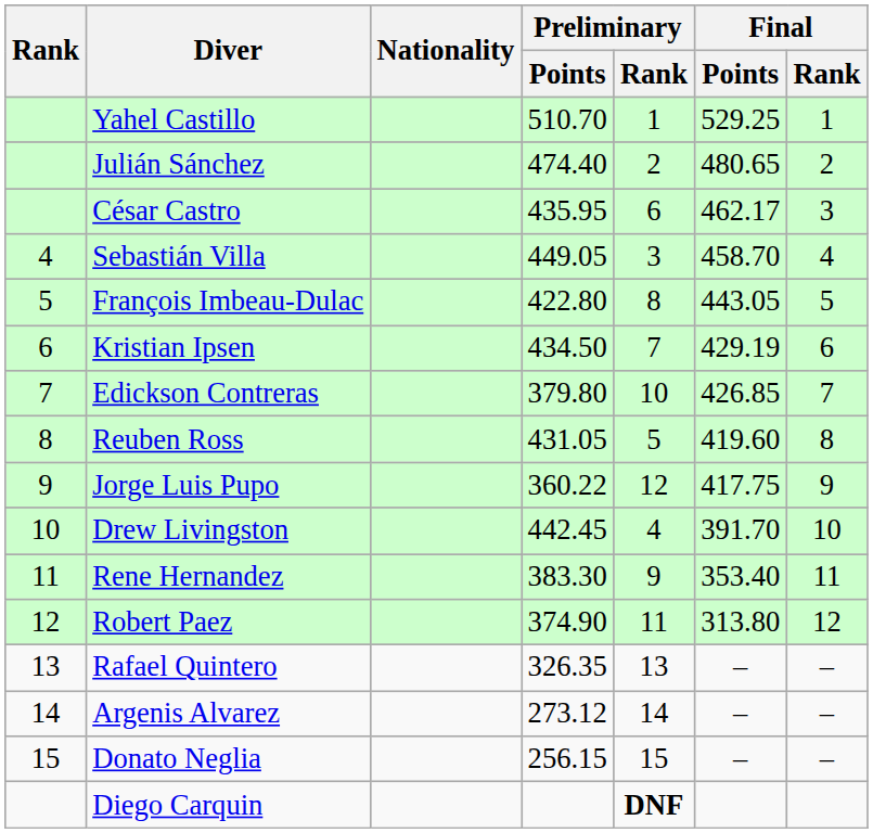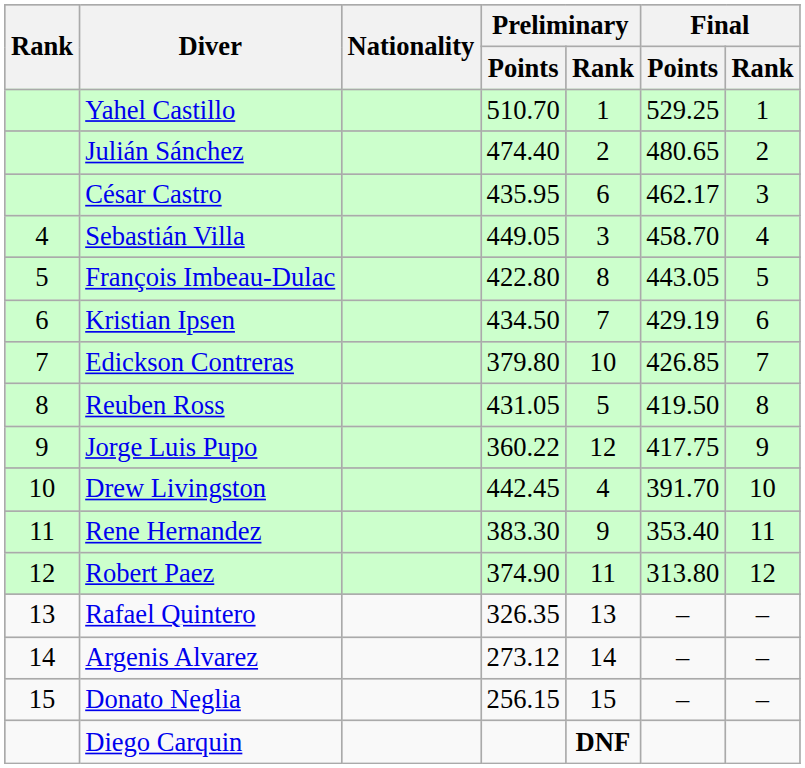 <table class="wikitable" style="text-align:center">
 <tr>
 <th rowspan="2">Rank</th>
 <th rowspan="2">Diver</th>
 <th rowspan="2">Nationality</th>
 <th colspan="2">Preliminary</th>
 <th colspan="2">Final</th>
 </tr>
 <tr>
 <th>Points</th>
 <th>Rank</th>
 <th>Points</th>
 <th>Rank</th>
 </tr>
 <tr bgcolor=ccffcc>
 <td></td>
 <td align=left><a href='#'>Yahel Castillo</a></td>
 <td align=left></td>
 <td>510.70</td>
 <td>1</td>
 <td>529.25</td>
 <td>1</td>
 </tr>
 <tr bgcolor=ccffcc>
 <td></td>
 <td align=left><a href='#'>Julián Sánchez</a></td>
 <td align=left></td>
 <td>474.40</td>
 <td>2</td>
 <td>480.65</td>
 <td>2</td>
 </tr>
 <tr bgcolor=ccffcc>
 <td></td>
 <td align=left><a href='#'>César Castro</a></td>
 <td align=left></td>
 <td>435.95</td>
 <td>6</td>
 <td>462.17</td>
 <td>3</td>
 </tr>
 <tr bgcolor=ccffcc>
 <td>4</td>
 <td align=left><a href='#'>Sebastián Villa</a></td>
 <td align=left></td>
 <td>449.05</td>
 <td>3</td>
 <td>458.70</td>
 <td>4</td>
 </tr>
 <tr bgcolor=ccffcc>
 <td>5</td>
 <td align=left><a href='#'>François Imbeau-Dulac</a></td>
 <td align=left></td>
 <td>422.80</td>
 <td>8</td>
 <td>443.05</td>
 <td>5</td>
 </tr>
 <tr bgcolor=ccffcc>
 <td>6</td>
 <td align=left><a href='#'>Kristian Ipsen</a></td>
 <td align=left></td>
 <td>434.50</td>
 <td>7</td>
 <td>429.19</td>
 <td>6</td>
 </tr>
 <tr bgcolor=ccffcc>
 <td>7</td>
 <td align=left><a href='#'>Edickson Contreras</a></td>
 <td align=left></td>
 <td>379.80</td>
 <td>10</td>
 <td>426.85</td>
 <td>7</td>
 </tr>
 <tr bgcolor=ccffcc>
 <td>8</td>
 <td align=left><a href='#'>Reuben Ross</a></td>
 <td align=left></td>
 <td>431.05</td>
 <td>5</td>
-<td>419.60</td>
+<td>419.50</td>
 <td>8</td>
 </tr>
 <tr bgcolor=ccffcc>
 <td>9</td>
 <td align=left><a href='#'>Jorge Luis Pupo</a></td>
 <td align=left></td>
 <td>360.22</td>
 <td>12</td>
 <td>417.75</td>
 <td>9</td>
 </tr>
 <tr bgcolor=ccffcc>
 <td>10</td>
 <td align=left><a href='#'>Drew Livingston</a></td>
 <td align=left></td>
 <td>442.45</td>
 <td>4</td>
 <td>391.70</td>
 <td>10</td>
 </tr>
 <tr bgcolor=ccffcc>
 <td>11</td>
 <td align=left><a href='#'>Rene Hernandez</a></td>
 <td align=left></td>
 <td>383.30</td>
 <td>9</td>
 <td>353.40</td>
 <td>11</td>
 </tr>
 <tr bgcolor=ccffcc>
 <td>12</td>
 <td align=left><a href='#'>Robert Paez</a></td>
 <td align=left></td>
 <td>374.90</td>
 <td>11</td>
 <td>313.80</td>
 <td>12</td>
 </tr>
 <tr>
 <td>13</td>
 <td align=left><a href='#'>Rafael Quintero</a></td>
 <td align=left></td>
 <td>326.35</td>
 <td>13</td>
 <td>–</td>
 <td>–</td>
 </tr>
 <tr>
 <td>14</td>
 <td align=left><a href='#'>Argenis Alvarez</a></td>
 <td align=left></td>
 <td>273.12</td>
 <td>14</td>
 <td>–</td>
 <td>–</td>
 </tr>
 <tr>
 <td>15</td>
 <td align=left><a href='#'>Donato Neglia</a></td>
 <td align=left></td>
 <td>256.15</td>
 <td>15</td>
 <td>–</td>
 <td>–</td>
 </tr>
 <tr>
 <td></td>
 <td align=left><a href='#'>Diego Carquin</a></td>
 <td align=left></td>
 <td></td>
 <td><strong>DNF</strong></td>
 <td></td>
 <td></td>
 </tr>
 </table>
